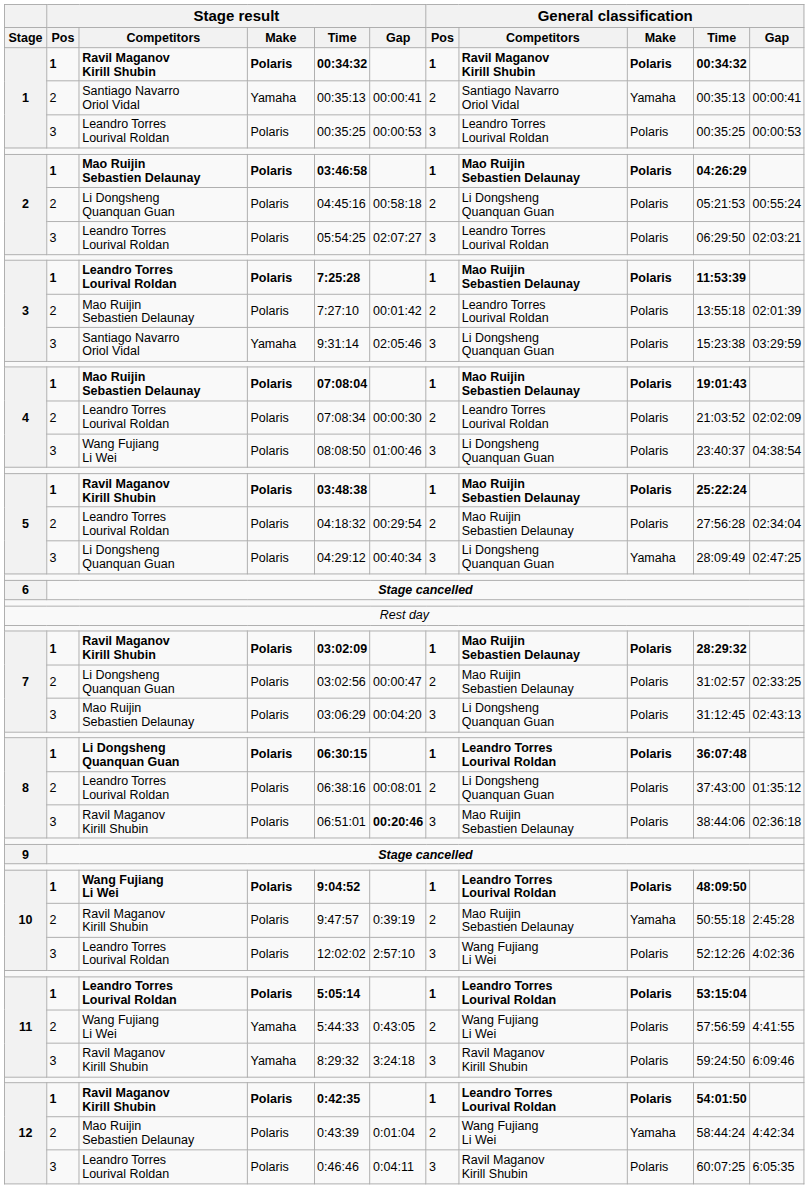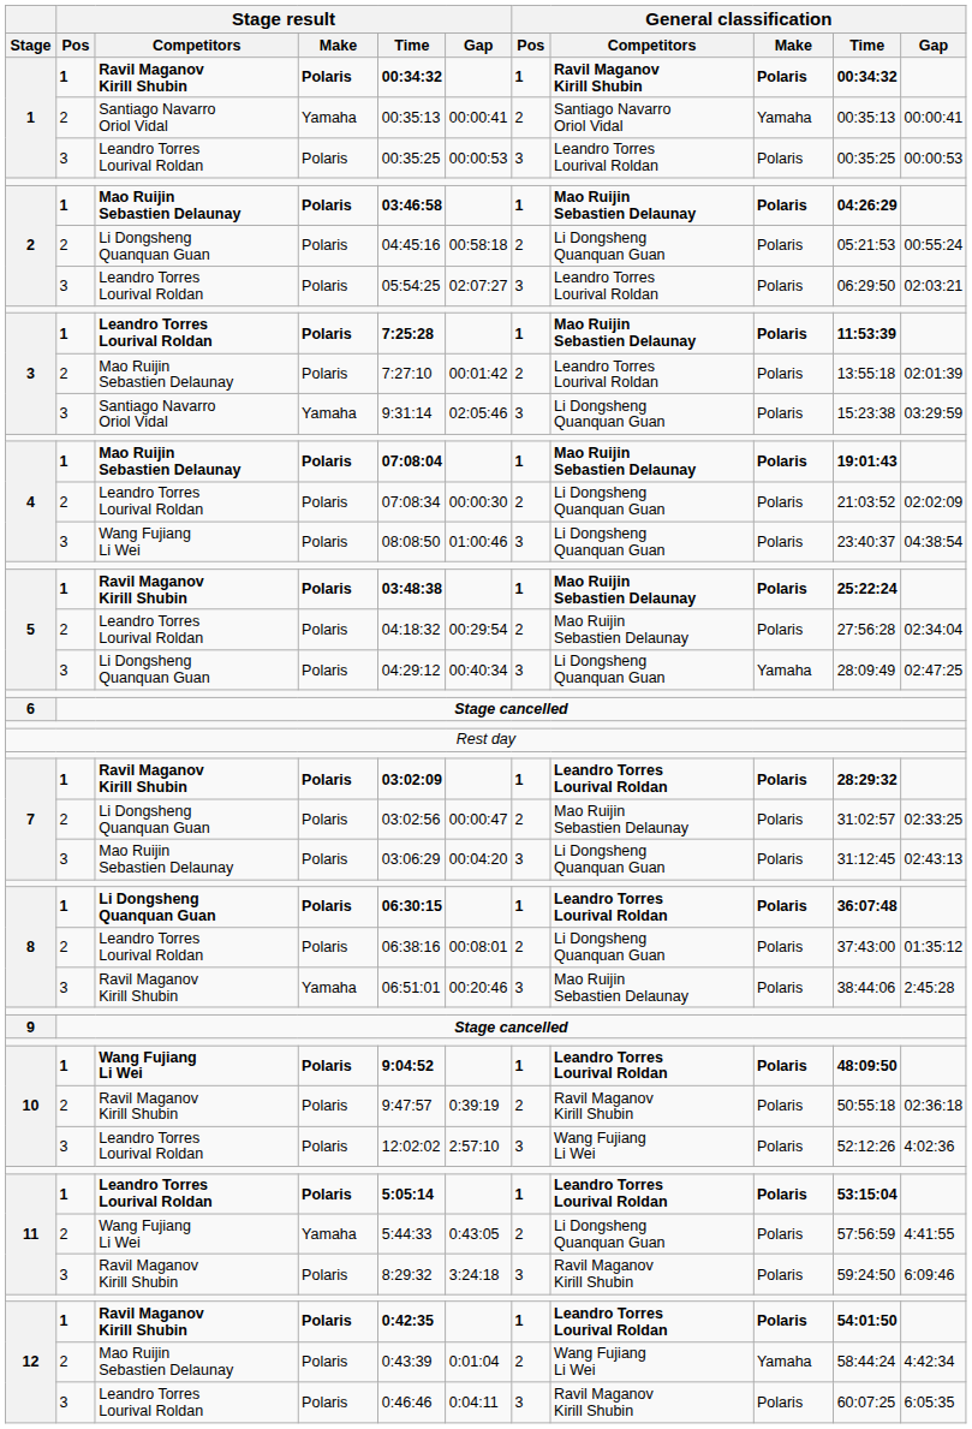 <table class="wikitable" style="font-size:85%">
 <tr>
 <th></th>
 <th colspan=5><big>Stage result </big></th>
 <th colspan=5><big>General classification</big></th>
 </tr>
 <tr>
 <th width="40px">Stage</th>
 <th width="30px">Pos</th>
 <th width="200px">Competitors</th>
 <th width="70px">Make</th>
 <th width="40px">Time</th>
 <th width="40px">Gap</th>
 <th width="30px">Pos</th>
 <th width="200px">Competitors</th>
 <th width="70px">Make</th>
 <th width="40px">Time</th>
 <th width="40px">Gap</th>
 </tr>
 <tr>
 <th rowspan=3>1</th>
 <td><strong>1</strong></td>
 <td><strong> Ravil Maganov<br> Kirill Shubin</strong></td>
 <td><strong>Polaris</strong></td>
 <td><strong>00:34:32</strong></td>
 <td></td>
 <td><strong>1</strong></td>
 <td><strong> Ravil Maganov<br> Kirill Shubin</strong></td>
 <td><strong>Polaris</strong></td>
 <td><strong>00:34:32</strong></td>
 <td></td>
 </tr>
 <tr>
 <td>2</td>
 <td> Santiago Navarro<br> Oriol Vidal</td>
 <td>Yamaha</td>
 <td>00:35:13</td>
 <td>00:00:41</td>
 <td>2</td>
 <td> Santiago Navarro<br> Oriol Vidal</td>
 <td>Yamaha</td>
 <td>00:35:13</td>
 <td>00:00:41</td>
 </tr>
 <tr>
 <td>3</td>
 <td> Leandro Torres<br> Lourival Roldan</td>
 <td>Polaris</td>
 <td>00:35:25</td>
 <td>00:00:53</td>
 <td>3</td>
 <td> Leandro Torres<br> Lourival Roldan</td>
 <td>Polaris</td>
 <td>00:35:25</td>
 <td>00:00:53</td>
 </tr>
 <tr>
 <td colspan=11></td>
 </tr>
 <tr>
 <th rowspan=3>2</th>
 <td><strong>1</strong></td>
 <td><strong> Mao Ruijin<br> Sebastien Delaunay</strong></td>
 <td><strong>Polaris</strong></td>
 <td><strong>03:46:58</strong></td>
 <td></td>
 <td><strong>1</strong></td>
 <td><strong> Mao Ruijin<br> Sebastien Delaunay</strong></td>
 <td><strong>Polaris</strong></td>
 <td><strong>04:26:29</strong></td>
 <td></td>
 </tr>
 <tr>
 <td>2</td>
 <td> Li Dongsheng<br> Quanquan Guan</td>
 <td>Polaris</td>
 <td>04:45:16</td>
 <td>00:58:18</td>
 <td>2</td>
 <td> Li Dongsheng<br> Quanquan Guan</td>
 <td>Polaris</td>
 <td>05:21:53</td>
 <td>00:55:24</td>
 </tr>
 <tr>
 <td>3</td>
 <td> Leandro Torres<br> Lourival Roldan</td>
 <td>Polaris</td>
 <td>05:54:25</td>
 <td>02:07:27</td>
 <td>3</td>
 <td> Leandro Torres<br> Lourival Roldan</td>
 <td>Polaris</td>
 <td>06:29:50</td>
 <td>02:03:21</td>
 </tr>
 <tr>
 <td colspan=11></td>
 </tr>
 <tr>
 <th rowspan=3>3</th>
 <td><strong>1</strong></td>
 <td><strong> Leandro Torres<br> Lourival Roldan</strong></td>
 <td><strong>Polaris</strong></td>
 <td><strong>7:25:28</strong></td>
 <td></td>
 <td><strong>1</strong></td>
 <td><strong> Mao Ruijin<br> Sebastien Delaunay</strong></td>
 <td><strong>Polaris</strong></td>
 <td><strong>11:53:39</strong></td>
 <td></td>
 </tr>
 <tr>
 <td>2</td>
 <td> Mao Ruijin<br> Sebastien Delaunay</td>
 <td>Polaris</td>
 <td>7:27:10</td>
 <td>00:01:42</td>
 <td>2</td>
 <td> Leandro Torres<br> Lourival Roldan</td>
 <td>Polaris</td>
 <td>13:55:18</td>
 <td>02:01:39</td>
 </tr>
 <tr>
 <td>3</td>
 <td> Santiago Navarro<br> Oriol Vidal</td>
 <td>Yamaha</td>
 <td>9:31:14</td>
 <td>02:05:46</td>
 <td>3</td>
 <td> Li Dongsheng<br> Quanquan Guan</td>
 <td>Polaris</td>
 <td>15:23:38</td>
 <td>03:29:59</td>
 </tr>
 <tr>
 <td colspan=11></td>
 </tr>
 <tr>
 <th rowspan=3>4</th>
 <td><strong>1</strong></td>
 <td><strong> Mao Ruijin<br> Sebastien Delaunay</strong></td>
 <td><strong>Polaris</strong></td>
 <td><strong>07:08:04</strong></td>
 <td></td>
 <td><strong>1</strong></td>
 <td><strong> Mao Ruijin<br> Sebastien Delaunay</strong></td>
 <td><strong>Polaris</strong></td>
 <td><strong>19:01:43</strong></td>
 <td></td>
 </tr>
 <tr>
 <td>2</td>
 <td> Leandro Torres<br> Lourival Roldan</td>
 <td>Polaris</td>
 <td>07:08:34</td>
 <td>00:00:30</td>
 <td>2</td>
-<td> Leandro Torres<br> Lourival Roldan</td>
+<td> Li Dongsheng<br> Quanquan Guan</td>
 <td>Polaris</td>
 <td>21:03:52</td>
 <td>02:02:09</td>
 </tr>
 <tr>
 <td>3</td>
 <td> Wang Fujiang<br> Li Wei</td>
 <td>Polaris</td>
 <td>08:08:50</td>
 <td>01:00:46</td>
 <td>3</td>
 <td> Li Dongsheng<br> Quanquan Guan</td>
 <td>Polaris</td>
 <td>23:40:37</td>
 <td>04:38:54</td>
 </tr>
 <tr>
 <td colspan=11></td>
 </tr>
 <tr>
 <th rowspan=3>5</th>
 <td><strong>1</strong></td>
 <td><strong> Ravil Maganov<br> Kirill Shubin</strong></td>
 <td><strong>Polaris</strong></td>
 <td><strong>03:48:38</strong></td>
 <td></td>
 <td><strong>1</strong></td>
 <td><strong> Mao Ruijin<br> Sebastien Delaunay</strong></td>
 <td><strong>Polaris</strong></td>
 <td><strong>25:22:24</strong></td>
 <td></td>
 </tr>
 <tr>
 <td>2</td>
 <td> Leandro Torres<br> Lourival Roldan</td>
 <td>Polaris</td>
 <td>04:18:32</td>
 <td>00:29:54</td>
 <td>2</td>
 <td> Mao Ruijin<br> Sebastien Delaunay</td>
 <td>Polaris</td>
 <td>27:56:28</td>
 <td>02:34:04</td>
 </tr>
 <tr>
 <td>3</td>
 <td> Li Dongsheng<br> Quanquan Guan</td>
 <td>Polaris</td>
 <td>04:29:12</td>
 <td>00:40:34</td>
 <td>3</td>
 <td> Li Dongsheng<br> Quanquan Guan</td>
 <td>Yamaha</td>
 <td>28:09:49</td>
 <td>02:47:25</td>
 </tr>
 <tr>
 <td colspan=11></td>
 </tr>
 <tr>
 <th>6</th>
 <td colspan=10 style="text-align:center;"><strong><em>Stage cancelled</em></strong></td>
 </tr>
 <tr>
 <td colspan=11></td>
 </tr>
 <tr>
 <td colspan=11 style="text-align:center;"><em>Rest day</em></td>
 </tr>
 <tr>
 <td colspan=11></td>
 </tr>
 <tr>
 <th rowspan=3>7</th>
 <td><strong>1</strong></td>
 <td><strong> Ravil Maganov<br> Kirill Shubin</strong></td>
 <td><strong>Polaris</strong></td>
 <td><strong>03:02:09</strong></td>
 <td></td>
 <td><strong>1</strong></td>
-<td><strong> Mao Ruijin<br> Sebastien Delaunay</strong></td>
+<td><strong> Leandro Torres<br> Lourival Roldan</strong></td>
 <td><strong>Polaris</strong></td>
 <td><strong>28:29:32</strong></td>
 <td></td>
 </tr>
 <tr>
 <td>2</td>
 <td> Li Dongsheng<br> Quanquan Guan</td>
 <td>Polaris</td>
 <td>03:02:56</td>
 <td>00:00:47</td>
 <td>2</td>
 <td> Mao Ruijin<br> Sebastien Delaunay</td>
 <td>Polaris</td>
 <td>31:02:57</td>
 <td>02:33:25</td>
 </tr>
 <tr>
 <td>3</td>
 <td> Mao Ruijin<br> Sebastien Delaunay</td>
 <td>Polaris</td>
 <td>03:06:29</td>
 <td>00:04:20</td>
 <td>3</td>
 <td> Li Dongsheng<br> Quanquan Guan</td>
 <td>Polaris</td>
 <td>31:12:45</td>
 <td>02:43:13</td>
 </tr>
 <tr>
 <td colspan=11></td>
 </tr>
 <tr>
 <th rowspan=3>8</th>
 <td><strong>1</strong></td>
 <td><strong> Li Dongsheng<br> Quanquan Guan</strong></td>
 <td><strong>Polaris</strong></td>
 <td><strong>06:30:15</strong></td>
 <td></td>
 <td><strong>1</strong></td>
 <td><strong> Leandro Torres<br> Lourival Roldan</strong></td>
 <td><strong>Polaris</strong></td>
 <td><strong>36:07:48</strong></td>
 <td></td>
 </tr>
 <tr>
 <td>2</td>
 <td> Leandro Torres<br> Lourival Roldan</td>
 <td>Polaris</td>
 <td>06:38:16</td>
 <td>00:08:01</td>
 <td>2</td>
 <td> Li Dongsheng<br> Quanquan Guan</td>
 <td>Polaris</td>
 <td>37:43:00</td>
 <td>01:35:12</td>
 </tr>
 <tr>
 <td>3</td>
 <td> Ravil Maganov<br> Kirill Shubin</td>
-<td>Polaris</td>
+<td>Yamaha</td>
 <td>06:51:01</td>
-<td><strong>00:20:46</strong></td>
+<td>00:20:46</td>
 <td>3</td>
 <td> Mao Ruijin<br> Sebastien Delaunay</td>
 <td>Polaris</td>
 <td>38:44:06</td>
-<td>02:36:18</td>
+<td>2:45:28</td>
 </tr>
 <tr>
 <td colspan=11></td>
 </tr>
 <tr>
 <th>9</th>
 <td colspan=10 style="text-align:center;"><strong><em>Stage cancelled</em></strong></td>
 </tr>
 <tr>
 <td colspan=11></td>
 </tr>
 <tr>
 <th rowspan=3>10</th>
 <td><strong>1</strong></td>
 <td><strong> Wang Fujiang<br> Li Wei</strong></td>
 <td><strong>Polaris</strong></td>
 <td><strong>9:04:52</strong></td>
 <td></td>
 <td><strong>1</strong></td>
 <td><strong> Leandro Torres<br> Lourival Roldan</strong></td>
 <td><strong>Polaris</strong></td>
 <td><strong>48:09:50</strong></td>
 <td></td>
 </tr>
 <tr>
 <td>2</td>
 <td> Ravil Maganov<br> Kirill Shubin</td>
 <td>Polaris</td>
 <td>9:47:57</td>
 <td>0:39:19</td>
 <td>2</td>
-<td> Mao Ruijin<br> Sebastien Delaunay</td>
-<td>Yamaha</td>
+<td> Ravil Maganov<br> Kirill Shubin</td>
+<td>Polaris</td>
 <td>50:55:18</td>
-<td>2:45:28</td>
+<td>02:36:18</td>
 </tr>
 <tr>
 <td>3</td>
 <td> Leandro Torres<br> Lourival Roldan</td>
 <td>Polaris</td>
 <td>12:02:02</td>
 <td>2:57:10</td>
 <td>3</td>
 <td> Wang Fujiang<br> Li Wei</td>
 <td>Polaris</td>
 <td>52:12:26</td>
 <td>4:02:36</td>
 </tr>
 <tr>
 <td colspan=11></td>
 </tr>
 <tr>
 <th rowspan=3>11</th>
 <td><strong>1</strong></td>
 <td><strong> Leandro Torres<br> Lourival Roldan</strong></td>
 <td><strong>Polaris</strong></td>
 <td><strong>5:05:14</strong></td>
 <td></td>
 <td><strong>1</strong></td>
 <td><strong> Leandro Torres<br> Lourival Roldan</strong></td>
 <td><strong>Polaris</strong></td>
 <td><strong>53:15:04</strong></td>
 <td></td>
 </tr>
 <tr>
 <td>2</td>
 <td> Wang Fujiang<br> Li Wei</td>
 <td>Yamaha</td>
 <td>5:44:33</td>
 <td>0:43:05</td>
 <td>2</td>
-<td> Wang Fujiang<br> Li Wei</td>
+<td> Li Dongsheng<br> Quanquan Guan</td>
 <td>Polaris</td>
 <td>57:56:59</td>
 <td>4:41:55</td>
 </tr>
 <tr>
 <td>3</td>
 <td> Ravil Maganov<br> Kirill Shubin</td>
-<td>Yamaha</td>
+<td>Polaris</td>
 <td>8:29:32</td>
 <td>3:24:18</td>
 <td>3</td>
 <td> Ravil Maganov<br> Kirill Shubin</td>
 <td>Polaris</td>
 <td>59:24:50</td>
 <td>6:09:46</td>
 </tr>
 <tr>
 <td colspan=11></td>
 </tr>
 <tr>
 <th rowspan=3>12</th>
 <td><strong>1</strong></td>
 <td><strong> Ravil Maganov<br> Kirill Shubin</strong></td>
 <td><strong>Polaris</strong></td>
 <td><strong>0:42:35</strong></td>
 <td></td>
 <td><strong>1</strong></td>
 <td><strong> Leandro Torres<br> Lourival Roldan</strong></td>
 <td><strong>Polaris</strong></td>
 <td><strong>54:01:50</strong></td>
 <td></td>
 </tr>
 <tr>
 <td>2</td>
 <td> Mao Ruijin<br> Sebastien Delaunay</td>
 <td>Polaris</td>
 <td>0:43:39</td>
 <td>0:01:04</td>
 <td>2</td>
 <td> Wang Fujiang<br> Li Wei</td>
 <td>Yamaha</td>
 <td>58:44:24</td>
 <td>4:42:34</td>
 </tr>
 <tr>
 <td>3</td>
 <td> Leandro Torres<br> Lourival Roldan</td>
 <td>Polaris</td>
 <td>0:46:46</td>
 <td>0:04:11</td>
 <td>3</td>
 <td> Ravil Maganov<br> Kirill Shubin</td>
 <td>Polaris</td>
 <td>60:07:25</td>
 <td>6:05:35</td>
 </tr>
 </table>
